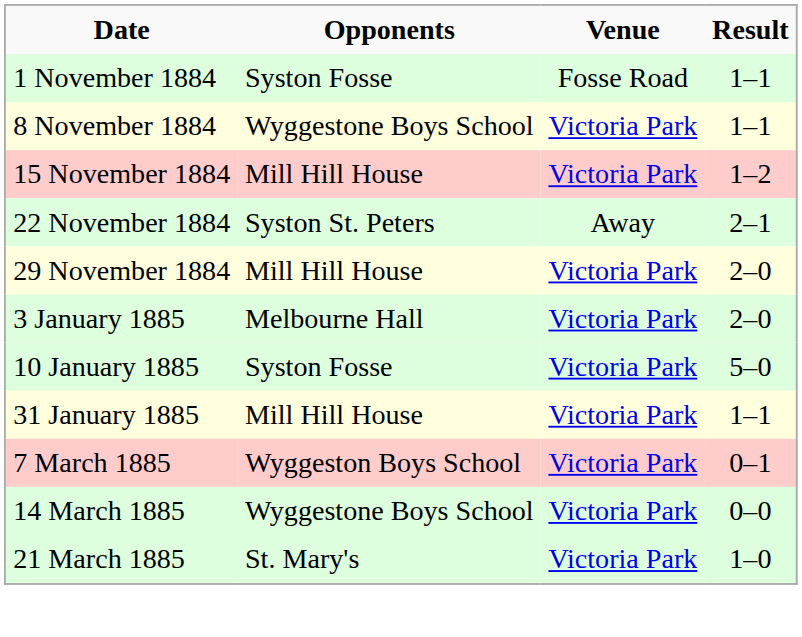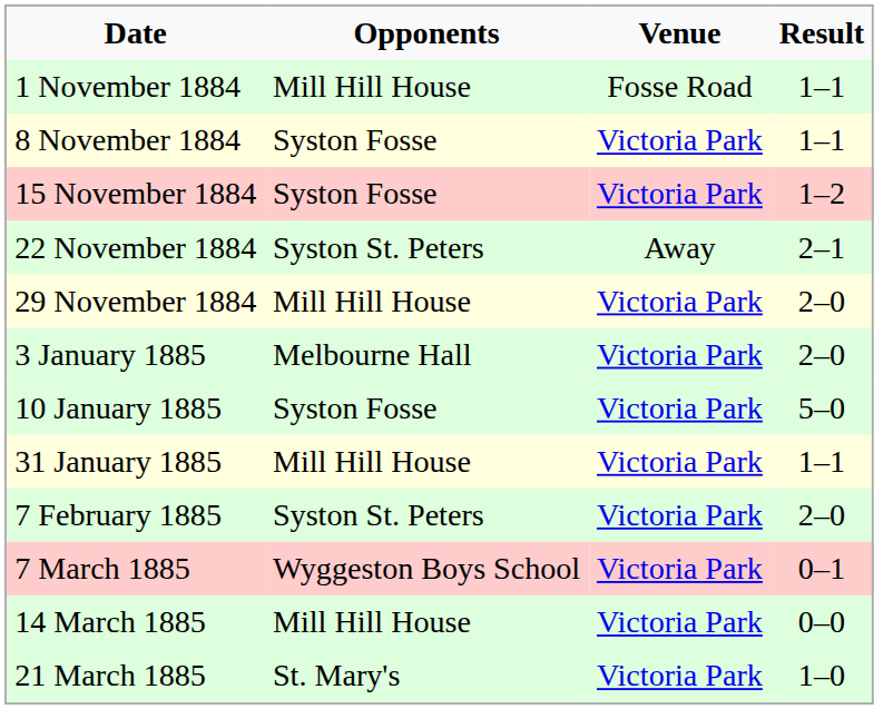 <table class= border="2" cellpadding="4" cellspacing="0" style="text-align:center; margin: 1em 1em 1em 0; background: #f9f9f9; border: 1px #aaa solid; border-collapse: collapse; font-size: 95%;">
 <tr>
 <th>Date</th>
 <th>Opponents</th>
 <th>Venue</th>
 <th>Result</th>
 </tr>
 <tr bgcolor="#ddffdd">
 <td align=left>1 November 1884</td>
-<td align=left>Syston Fosse</td>
+<td align=left>Mill Hill House</td>
 <td>Fosse Road</td>
 <td>1–1</td>
 </tr>
 <tr bgcolor="#ffffdd">
 <td align=left>8 November 1884</td>
-<td align=left>Wyggestone Boys School</td>
+<td align=left>Syston Fosse</td>
 <td><a href='#'>Victoria Park</a></td>
 <td>1–1</td>
 </tr>
 <tr bgcolor="#ffcccc">
 <td align=left>15 November 1884</td>
-<td align=left>Mill Hill House</td>
+<td align=left>Syston Fosse</td>
 <td><a href='#'>Victoria Park</a></td>
 <td>1–2</td>
 </tr>
 <tr bgcolor="#ddffdd">
 <td align=left>22 November 1884</td>
 <td align=left>Syston St. Peters</td>
 <td>Away</td>
 <td>2–1</td>
 </tr>
 <tr bgcolor="#ffffdd">
 <td align=left>29 November 1884</td>
 <td align=left>Mill Hill House</td>
 <td><a href='#'>Victoria Park</a></td>
 <td>2–0</td>
 </tr>
 <tr bgcolor="#ddffdd">
 <td align=left>3 January 1885</td>
 <td align=left>Melbourne Hall</td>
 <td><a href='#'>Victoria Park</a></td>
 <td>2–0</td>
 </tr>
 <tr bgcolor="#ddffdd">
 <td align=left>10 January 1885</td>
 <td align=left>Syston Fosse</td>
 <td><a href='#'>Victoria Park</a></td>
 <td>5–0</td>
 </tr>
 <tr bgcolor="#ffffdd">
 <td align=left>31 January 1885</td>
 <td align=left>Mill Hill House</td>
 <td><a href='#'>Victoria Park</a></td>
 <td>1–1</td>
 </tr>
+<tr bgcolor="#ddffdd">
+<td align=left>7 February 1885</td>
+<td align=left>Syston St. Peters</td>
+<td><a href='#'>Victoria Park</a></td>
+<td>2–0</td>
+</tr>
 <tr bgcolor="#ffcccc">
 <td align=left>7 March 1885</td>
 <td align=left>Wyggeston Boys School</td>
 <td><a href='#'>Victoria Park</a></td>
 <td>0–1</td>
 </tr>
 <tr bgcolor="#ddffdd">
 <td align=left>14 March 1885</td>
-<td align=left>Wyggestone Boys School</td>
+<td align=left>Mill Hill House</td>
 <td><a href='#'>Victoria Park</a></td>
 <td>0–0</td>
 </tr>
 <tr bgcolor="#ddffdd">
 <td align=left>21 March 1885</td>
 <td align=left>St. Mary's</td>
 <td><a href='#'>Victoria Park</a></td>
 <td>1–0</td>
 </tr>
 </table>
